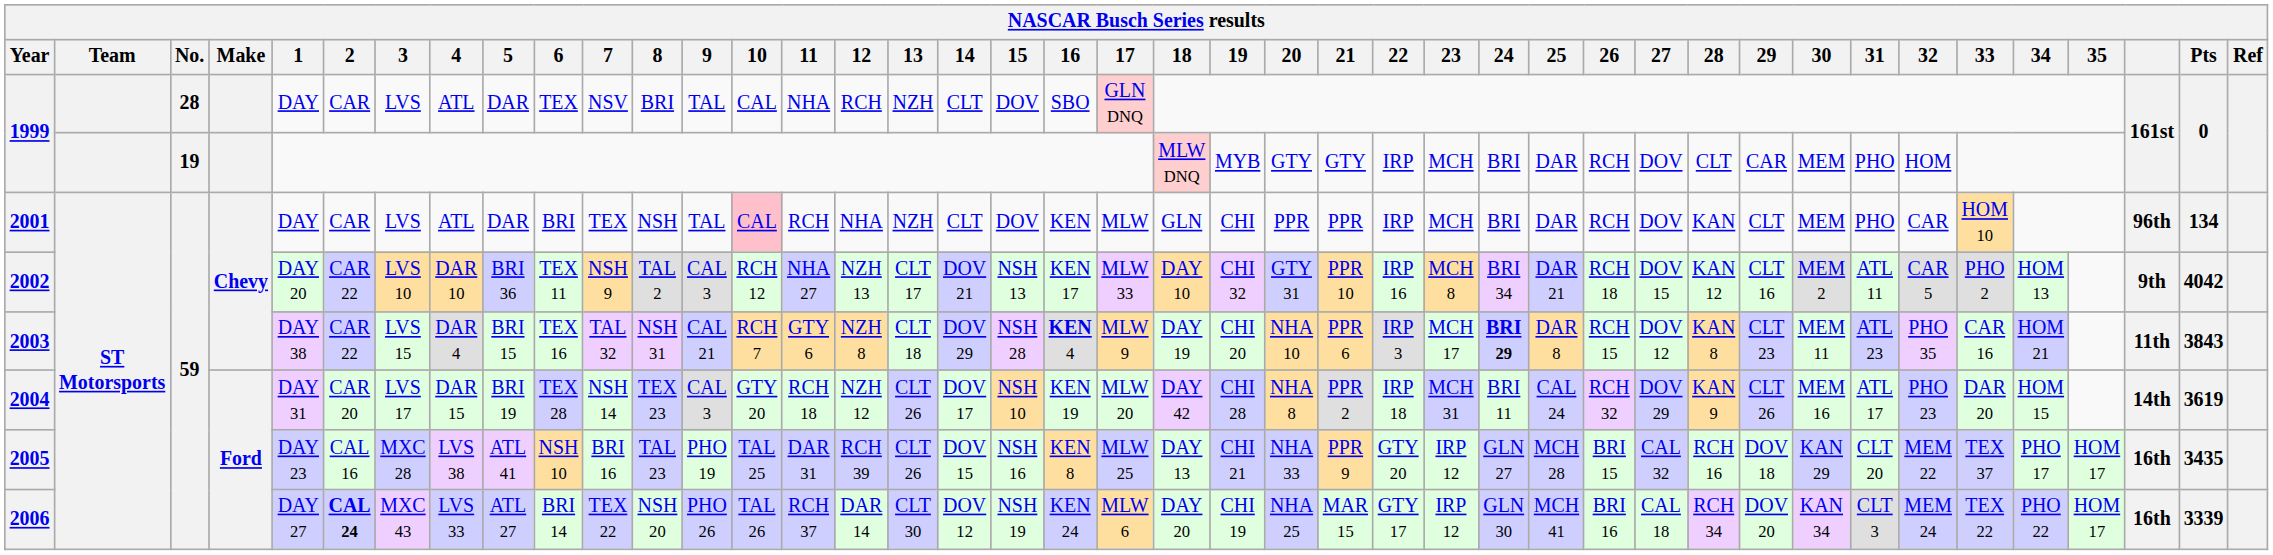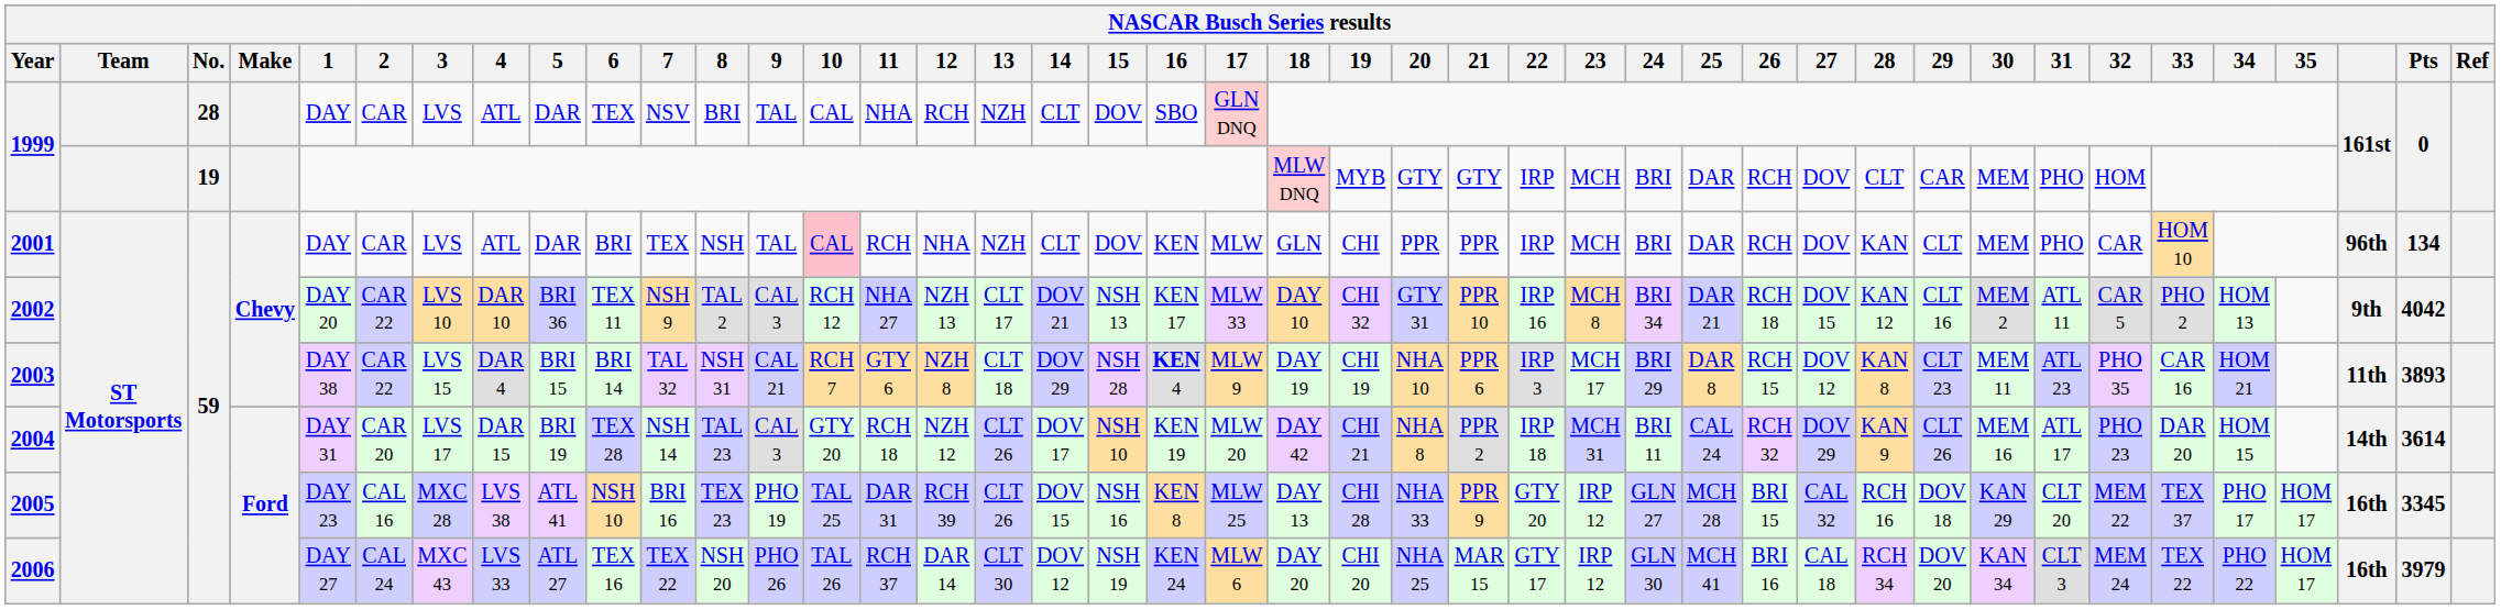 <table class="wikitable" style="text-align:center; font-size:75%">
 <tr>
 <th colspan=42><a href='#'>NASCAR Busch Series</a> results</th>
 </tr>
 <tr>
 <th>Year</th>
 <th>Team</th>
 <th>No.</th>
 <th>Make</th>
 <th>1</th>
 <th>2</th>
 <th>3</th>
 <th>4</th>
 <th>5</th>
 <th>6</th>
 <th>7</th>
 <th>8</th>
 <th>9</th>
 <th>10</th>
 <th>11</th>
 <th>12</th>
 <th>13</th>
 <th>14</th>
 <th>15</th>
 <th>16</th>
 <th>17</th>
 <th>18</th>
 <th>19</th>
 <th>20</th>
 <th>21</th>
 <th>22</th>
 <th>23</th>
 <th>24</th>
 <th>25</th>
 <th>26</th>
 <th>27</th>
 <th>28</th>
 <th>29</th>
 <th>30</th>
 <th>31</th>
 <th>32</th>
 <th>33</th>
 <th>34</th>
 <th>35</th>
 <th></th>
 <th>Pts</th>
 <th>Ref</th>
 </tr>
 <tr>
 <th rowspan=2><a href='#'>1999</a></th>
 <th></th>
 <th>28</th>
 <th></th>
 <td><a href='#'>DAY</a></td>
 <td><a href='#'>CAR</a></td>
 <td><a href='#'>LVS</a></td>
 <td><a href='#'>ATL</a></td>
 <td><a href='#'>DAR</a></td>
 <td><a href='#'>TEX</a></td>
 <td><a href='#'>NSV</a></td>
 <td><a href='#'>BRI</a></td>
 <td><a href='#'>TAL</a></td>
 <td><a href='#'>CAL</a></td>
 <td><a href='#'>NHA</a></td>
 <td><a href='#'>RCH</a></td>
 <td><a href='#'>NZH</a></td>
 <td><a href='#'>CLT</a></td>
 <td><a href='#'>DOV</a></td>
 <td><a href='#'>SBO</a></td>
 <td style="background:#FFCFCF;"><a href='#'>GLN</a><br><small>DNQ</small></td>
 <td colspan=18></td>
 <th rowspan=2>161st</th>
 <th rowspan=2>0</th>
 <th rowspan=2></th>
 </tr>
 <tr>
 <th></th>
 <th>19</th>
 <th></th>
 <td colspan=17></td>
 <td style="background:#FFCFCF;"><a href='#'>MLW</a><br><small>DNQ</small></td>
 <td><a href='#'>MYB</a></td>
 <td><a href='#'>GTY</a></td>
 <td><a href='#'>GTY</a></td>
 <td><a href='#'>IRP</a></td>
 <td><a href='#'>MCH</a></td>
 <td><a href='#'>BRI</a></td>
 <td><a href='#'>DAR</a></td>
 <td><a href='#'>RCH</a></td>
 <td><a href='#'>DOV</a></td>
 <td><a href='#'>CLT</a></td>
 <td><a href='#'>CAR</a></td>
 <td><a href='#'>MEM</a></td>
 <td><a href='#'>PHO</a></td>
 <td><a href='#'>HOM</a></td>
 <td colspan=3></td>
 </tr>
 <tr>
 <th><a href='#'>2001</a></th>
 <th rowspan=6><a href='#'>ST Motorsports</a></th>
 <th rowspan=6>59</th>
 <th rowspan=3><a href='#'>Chevy</a></th>
 <td><a href='#'>DAY</a></td>
 <td><a href='#'>CAR</a></td>
 <td><a href='#'>LVS</a></td>
 <td><a href='#'>ATL</a></td>
 <td><a href='#'>DAR</a></td>
 <td><a href='#'>BRI</a></td>
 <td><a href='#'>TEX</a></td>
 <td><a href='#'>NSH</a></td>
 <td><a href='#'>TAL</a></td>
 <td style="background: pink;"><a href='#'>CAL</a></td>
 <td><a href='#'>RCH</a></td>
 <td><a href='#'>NHA</a></td>
 <td><a href='#'>NZH</a></td>
 <td><a href='#'>CLT</a></td>
 <td><a href='#'>DOV</a></td>
 <td><a href='#'>KEN</a></td>
 <td><a href='#'>MLW</a></td>
 <td><a href='#'>GLN</a></td>
 <td><a href='#'>CHI</a></td>
 <td><a href='#'>PPR</a></td>
 <td><a href='#'>PPR</a></td>
 <td><a href='#'>IRP</a></td>
 <td><a href='#'>MCH</a></td>
 <td><a href='#'>BRI</a></td>
 <td><a href='#'>DAR</a></td>
 <td><a href='#'>RCH</a></td>
 <td><a href='#'>DOV</a></td>
 <td><a href='#'>KAN</a></td>
 <td><a href='#'>CLT</a></td>
 <td><a href='#'>MEM</a></td>
 <td><a href='#'>PHO</a></td>
 <td><a href='#'>CAR</a></td>
 <td style="background:#FFDF9F;"><a href='#'>HOM</a><br><small>10</small></td>
 <td colspan=2></td>
 <th>96th</th>
 <th>134</th>
 <th></th>
 </tr>
 <tr>
 <th><a href='#'>2002</a></th>
 <td style="background:#DFFFDF;"><a href='#'>DAY</a><br><small>20</small></td>
 <td style="background:#CFCFFF;"><a href='#'>CAR</a><br><small>22</small></td>
 <td style="background:#FFDF9F;"><a href='#'>LVS</a><br><small>10</small></td>
 <td style="background:#FFDF9F;"><a href='#'>DAR</a><br><small>10</small></td>
 <td style="background:#CFCFFF;"><a href='#'>BRI</a><br><small>36</small></td>
 <td style="background:#DFFFDF;"><a href='#'>TEX</a><br><small>11</small></td>
 <td style="background:#FFDF9F;"><a href='#'>NSH</a><br><small>9</small></td>
 <td style="background:#DFDFDF;"><a href='#'>TAL</a><br><small>2</small></td>
 <td style="background:#DFDFDF;"><a href='#'>CAL</a><br><small>3</small></td>
 <td style="background:#DFFFDF;"><a href='#'>RCH</a><br><small>12</small></td>
 <td style="background:#CFCFFF;"><a href='#'>NHA</a><br><small>27</small></td>
 <td style="background:#DFFFDF;"><a href='#'>NZH</a><br><small>13</small></td>
 <td style="background:#DFFFDF;"><a href='#'>CLT</a><br><small>17</small></td>
 <td style="background:#CFCFFF;"><a href='#'>DOV</a><br><small>21</small></td>
 <td style="background:#DFFFDF;"><a href='#'>NSH</a><br><small>13</small></td>
 <td style="background:#DFFFDF;"><a href='#'>KEN</a><br><small>17</small></td>
 <td style="background:#EFCFFF;"><a href='#'>MLW</a><br><small>33</small></td>
 <td style="background:#FFDF9F;"><a href='#'>DAY</a><br><small>10</small></td>
 <td style="background:#EFCFFF;"><a href='#'>CHI</a><br><small>32</small></td>
 <td style="background:#CFCFFF;"><a href='#'>GTY</a><br><small>31</small></td>
 <td style="background:#FFDF9F;"><a href='#'>PPR</a><br><small>10</small></td>
 <td style="background:#DFFFDF;"><a href='#'>IRP</a><br><small>16</small></td>
 <td style="background:#FFDF9F;"><a href='#'>MCH</a><br><small>8</small></td>
 <td style="background:#EFCFFF;"><a href='#'>BRI</a><br><small>34</small></td>
 <td style="background:#CFCFFF;"><a href='#'>DAR</a><br><small>21</small></td>
 <td style="background:#DFFFDF;"><a href='#'>RCH</a><br><small>18</small></td>
 <td style="background:#DFFFDF;"><a href='#'>DOV</a><br><small>15</small></td>
 <td style="background:#DFFFDF;"><a href='#'>KAN</a><br><small>12</small></td>
 <td style="background:#DFFFDF;"><a href='#'>CLT</a><br><small>16</small></td>
 <td style="background:#DFDFDF;"><a href='#'>MEM</a><br><small>2</small></td>
 <td style="background:#DFFFDF;"><a href='#'>ATL</a><br><small>11</small></td>
 <td style="background:#DFDFDF;"><a href='#'>CAR</a><br><small>5</small></td>
 <td style="background:#DFDFDF;"><a href='#'>PHO</a><br><small>2</small></td>
 <td style="background:#DFFFDF;"><a href='#'>HOM</a><br><small>13</small></td>
 <td></td>
 <th>9th</th>
 <th>4042</th>
 <th></th>
 </tr>
 <tr>
 <th><a href='#'>2003</a></th>
 <td style="background:#EFCFFF;"><a href='#'>DAY</a><br><small>38</small></td>
 <td style="background:#CFCFFF;"><a href='#'>CAR</a><br><small>22</small></td>
 <td style="background:#DFFFDF;"><a href='#'>LVS</a><br><small>15</small></td>
 <td style="background:#DFDFDF;"><a href='#'>DAR</a><br><small>4</small></td>
 <td style="background:#DFFFDF;"><a href='#'>BRI</a><br><small>15</small></td>
-<td style="background:#DFFFDF;"><a href='#'>TEX</a><br><small>16</small></td>
+<td style="background:#DFFFDF;"><a href='#'>BRI</a><br><small>14</small></td>
 <td style="background:#EFCFFF;"><a href='#'>TAL</a><br><small>32</small></td>
 <td style="background:#EFCFFF;"><a href='#'>NSH</a><br><small>31</small></td>
 <td style="background:#CFCFFF;"><a href='#'>CAL</a><br><small>21</small></td>
 <td style="background:#FFDF9F;"><a href='#'>RCH</a><br><small>7</small></td>
 <td style="background:#FFDF9F;"><a href='#'>GTY</a><br><small>6</small></td>
 <td style="background:#FFDF9F;"><a href='#'>NZH</a><br><small>8</small></td>
 <td style="background:#DFFFDF;"><a href='#'>CLT</a><br><small>18</small></td>
 <td style="background:#CFCFFF;"><a href='#'>DOV</a><br><small>29</small></td>
 <td style="background:#EFCFFF;"><a href='#'>NSH</a><br><small>28</small></td>
 <td style="background:#DFDFDF;"><strong><a href='#'>KEN</a></strong><br><small>4</small></td>
 <td style="background:#FFDF9F;"><a href='#'>MLW</a><br><small>9</small></td>
 <td style="background:#DFFFDF;"><a href='#'>DAY</a><br><small>19</small></td>
-<td style="background:#DFFFDF;"><a href='#'>CHI</a><br><small>20</small></td>
+<td style="background:#DFFFDF;"><a href='#'>CHI</a><br><small>19</small></td>
 <td style="background:#FFDF9F;"><a href='#'>NHA</a><br><small>10</small></td>
 <td style="background:#FFDF9F;"><a href='#'>PPR</a><br><small>6</small></td>
 <td style="background:#DFDFDF;"><a href='#'>IRP</a><br><small>3</small></td>
 <td style="background:#DFFFDF;"><a href='#'>MCH</a><br><small>17</small></td>
-<td style="background:#CFCFFF;"><strong><a href='#'>BRI</a><br><small>29</small></strong></td>
+<td style="background:#CFCFFF;"><a href='#'>BRI</a><br><small>29</small></td>
 <td style="background:#FFDF9F;"><a href='#'>DAR</a><br><small>8</small></td>
 <td style="background:#DFFFDF;"><a href='#'>RCH</a><br><small>15</small></td>
 <td style="background:#DFFFDF;"><a href='#'>DOV</a><br><small>12</small></td>
 <td style="background:#FFDF9F;"><a href='#'>KAN</a><br><small>8</small></td>
 <td style="background:#CFCFFF;"><a href='#'>CLT</a><br><small>23</small></td>
 <td style="background:#DFFFDF;"><a href='#'>MEM</a><br><small>11</small></td>
 <td style="background:#CFCFFF;"><a href='#'>ATL</a><br><small>23</small></td>
 <td style="background:#EFCFFF;"><a href='#'>PHO</a><br><small>35</small></td>
 <td style="background:#DFFFDF;"><a href='#'>CAR</a><br><small>16</small></td>
 <td style="background:#CFCFFF;"><a href='#'>HOM</a><br><small>21</small></td>
 <td></td>
 <th>11th</th>
-<th>3843</th>
+<th>3893</th>
 <th></th>
 </tr>
 <tr>
 <th><a href='#'>2004</a></th>
 <th rowspan=3><a href='#'>Ford</a></th>
 <td style="background:#EFCFFF;"><a href='#'>DAY</a><br><small>31</small></td>
 <td style="background:#DFFFDF;"><a href='#'>CAR</a><br><small>20</small></td>
 <td style="background:#DFFFDF;"><a href='#'>LVS</a><br><small>17</small></td>
 <td style="background:#DFFFDF;"><a href='#'>DAR</a><br><small>15</small></td>
 <td style="background:#DFFFDF;"><a href='#'>BRI</a><br><small>19</small></td>
 <td style="background:#CFCFFF;"><a href='#'>TEX</a><br><small>28</small></td>
 <td style="background:#DFFFDF;"><a href='#'>NSH</a><br><small>14</small></td>
-<td style="background:#CFCFFF;"><a href='#'>TEX</a><br><small>23</small></td>
+<td style="background:#CFCFFF;"><a href='#'>TAL</a><br><small>23</small></td>
 <td style="background:#DFDFDF;"><a href='#'>CAL</a><br><small>3</small></td>
 <td style="background:#DFFFDF;"><a href='#'>GTY</a><br><small>20</small></td>
 <td style="background:#DFFFDF;"><a href='#'>RCH</a><br><small>18</small></td>
 <td style="background:#DFFFDF;"><a href='#'>NZH</a><br><small>12</small></td>
 <td style="background:#CFCFFF;"><a href='#'>CLT</a><br><small>26</small></td>
 <td style="background:#DFFFDF;"><a href='#'>DOV</a><br><small>17</small></td>
 <td style="background:#FFDF9F;"><a href='#'>NSH</a><br><small>10</small></td>
 <td style="background:#DFFFDF;"><a href='#'>KEN</a><br><small>19</small></td>
 <td style="background:#DFFFDF;"><a href='#'>MLW</a><br><small>20</small></td>
 <td style="background:#EFCFFF;"><a href='#'>DAY</a><br><small>42</small></td>
-<td style="background:#CFCFFF;"><a href='#'>CHI</a><br><small>28</small></td>
+<td style="background:#CFCFFF;"><a href='#'>CHI</a><br><small>21</small></td>
 <td style="background:#FFDF9F;"><a href='#'>NHA</a><br><small>8</small></td>
 <td style="background:#DFDFDF;"><a href='#'>PPR</a><br><small>2</small></td>
 <td style="background:#DFFFDF;"><a href='#'>IRP</a><br><small>18</small></td>
 <td style="background:#CFCFFF;"><a href='#'>MCH</a><br><small>31</small></td>
 <td style="background:#DFFFDF;"><a href='#'>BRI</a><br><small>11</small></td>
 <td style="background:#CFCFFF;"><a href='#'>CAL</a><br><small>24</small></td>
 <td style="background:#EFCFFF;"><a href='#'>RCH</a><br><small>32</small></td>
 <td style="background:#CFCFFF;"><a href='#'>DOV</a><br><small>29</small></td>
 <td style="background:#FFDF9F;"><a href='#'>KAN</a><br><small>9</small></td>
 <td style="background:#CFCFFF;"><a href='#'>CLT</a><br><small>26</small></td>
 <td style="background:#DFFFDF;"><a href='#'>MEM</a><br><small>16</small></td>
 <td style="background:#DFFFDF;"><a href='#'>ATL</a><br><small>17</small></td>
 <td style="background:#CFCFFF;"><a href='#'>PHO</a><br><small>23</small></td>
 <td style="background:#DFFFDF;"><a href='#'>DAR</a><br><small>20</small></td>
 <td style="background:#DFFFDF;"><a href='#'>HOM</a><br><small>15</small></td>
 <td></td>
 <th>14th</th>
-<th>3619</th>
+<th>3614</th>
 <th></th>
 </tr>
 <tr>
 <th><a href='#'>2005</a></th>
 <td style="background:#CFCFFF;"><a href='#'>DAY</a><br><small>23</small></td>
 <td style="background:#DFFFDF;"><a href='#'>CAL</a><br><small>16</small></td>
 <td style="background:#CFCFFF;"><a href='#'>MXC</a><br><small>28</small></td>
 <td style="background:#EFCFFF;"><a href='#'>LVS</a><br><small>38</small></td>
 <td style="background:#EFCFFF;"><a href='#'>ATL</a><br><small>41</small></td>
 <td style="background:#FFDF9F;"><a href='#'>NSH</a><br><small>10</small></td>
 <td style="background:#DFFFDF;"><a href='#'>BRI</a><br><small>16</small></td>
-<td style="background:#CFCFFF;"><a href='#'>TAL</a><br><small>23</small></td>
+<td style="background:#CFCFFF;"><a href='#'>TEX</a><br><small>23</small></td>
 <td style="background:#DFFFDF;"><a href='#'>PHO</a><br><small>19</small></td>
 <td style="background:#CFCFFF;"><a href='#'>TAL</a><br><small>25</small></td>
 <td style="background:#CFCFFF;"><a href='#'>DAR</a><br><small>31</small></td>
 <td style="background:#CFCFFF;"><a href='#'>RCH</a><br><small>39</small></td>
 <td style="background:#CFCFFF;"><a href='#'>CLT</a><br><small>26</small></td>
 <td style="background:#DFFFDF;"><a href='#'>DOV</a><br><small>15</small></td>
 <td style="background:#DFFFDF;"><a href='#'>NSH</a><br><small>16</small></td>
 <td style="background:#FFDF9F;"><a href='#'>KEN</a><br><small>8</small></td>
 <td style="background:#CFCFFF;"><a href='#'>MLW</a><br><small>25</small></td>
 <td style="background:#DFFFDF;"><a href='#'>DAY</a><br><small>13</small></td>
-<td style="background:#CFCFFF;"><a href='#'>CHI</a><br><small>21</small></td>
+<td style="background:#CFCFFF;"><a href='#'>CHI</a><br><small>28</small></td>
 <td style="background:#CFCFFF;"><a href='#'>NHA</a><br><small>33</small></td>
 <td style="background:#FFDF9F;"><a href='#'>PPR</a><br><small>9</small></td>
 <td style="background:#DFFFDF;"><a href='#'>GTY</a><br><small>20</small></td>
 <td style="background:#DFFFDF;"><a href='#'>IRP</a><br><small>12</small></td>
 <td style="background:#CFCFFF;"><a href='#'>GLN</a><br><small>27</small></td>
 <td style="background:#CFCFFF;"><a href='#'>MCH</a><br><small>28</small></td>
 <td style="background:#DFFFDF;"><a href='#'>BRI</a><br><small>15</small></td>
 <td style="background:#CFCFFF;"><a href='#'>CAL</a><br><small>32</small></td>
 <td style="background:#DFFFDF;"><a href='#'>RCH</a><br><small>16</small></td>
 <td style="background:#DFFFDF;"><a href='#'>DOV</a><br><small>18</small></td>
 <td style="background:#CFCFFF;"><a href='#'>KAN</a><br><small>29</small></td>
 <td style="background:#DFFFDF;"><a href='#'>CLT</a><br><small>20</small></td>
 <td style="background:#CFCFFF;"><a href='#'>MEM</a><br><small>22</small></td>
 <td style="background:#CFCFFF;"><a href='#'>TEX</a><br><small>37</small></td>
 <td style="background:#DFFFDF;"><a href='#'>PHO</a><br><small>17</small></td>
 <td style="background:#DFFFDF;"><a href='#'>HOM</a><br><small>17</small></td>
 <th>16th</th>
-<th>3435</th>
+<th>3345</th>
 <th></th>
 </tr>
 <tr>
 <th><a href='#'>2006</a></th>
 <td style="background:#CFCFFF;"><a href='#'>DAY</a><br><small>27</small></td>
-<td style="background:#CFCFFF;"><strong><a href='#'>CAL</a><br><small>24</small></strong></td>
+<td style="background:#CFCFFF;"><a href='#'>CAL</a><br><small>24</small></td>
 <td style="background:#EFCFFF;"><a href='#'>MXC</a><br><small>43</small></td>
 <td style="background:#CFCFFF;"><a href='#'>LVS</a><br><small>33</small></td>
 <td style="background:#CFCFFF;"><a href='#'>ATL</a><br><small>27</small></td>
-<td style="background:#DFFFDF;"><a href='#'>BRI</a><br><small>14</small></td>
+<td style="background:#DFFFDF;"><a href='#'>TEX</a><br><small>16</small></td>
 <td style="background:#CFCFFF;"><a href='#'>TEX</a><br><small>22</small></td>
 <td style="background:#DFFFDF;"><a href='#'>NSH</a><br><small>20</small></td>
 <td style="background:#CFCFFF;"><a href='#'>PHO</a><br><small>26</small></td>
 <td style="background:#CFCFFF;"><a href='#'>TAL</a><br><small>26</small></td>
 <td style="background:#CFCFFF;"><a href='#'>RCH</a><br><small>37</small></td>
 <td style="background:#DFFFDF;"><a href='#'>DAR</a><br><small>14</small></td>
 <td style="background:#CFCFFF;"><a href='#'>CLT</a><br><small>30</small></td>
 <td style="background:#DFFFDF;"><a href='#'>DOV</a><br><small>12</small></td>
 <td style="background:#DFFFDF;"><a href='#'>NSH</a><br><small>19</small></td>
 <td style="background:#CFCFFF;"><a href='#'>KEN</a><br><small>24</small></td>
 <td style="background:#FFDF9F;"><a href='#'>MLW</a><br><small>6</small></td>
 <td style="background:#DFFFDF;"><a href='#'>DAY</a><br><small>20</small></td>
-<td style="background:#DFFFDF;"><a href='#'>CHI</a><br><small>19</small></td>
+<td style="background:#DFFFDF;"><a href='#'>CHI</a><br><small>20</small></td>
 <td style="background:#CFCFFF;"><a href='#'>NHA</a><br><small>25</small></td>
 <td style="background:#DFFFDF;"><a href='#'>MAR</a><br><small>15</small></td>
 <td style="background:#DFFFDF;"><a href='#'>GTY</a><br><small>17</small></td>
 <td style="background:#DFFFDF;"><a href='#'>IRP</a><br><small>12</small></td>
 <td style="background:#CFCFFF;"><a href='#'>GLN</a><br><small>30</small></td>
 <td style="background:#CFCFFF;"><a href='#'>MCH</a><br><small>41</small></td>
 <td style="background:#DFFFDF;"><a href='#'>BRI</a><br><small>16</small></td>
 <td style="background:#DFFFDF;"><a href='#'>CAL</a><br><small>18</small></td>
 <td style="background:#EFCFFF;"><a href='#'>RCH</a><br><small>34</small></td>
 <td style="background:#DFFFDF;"><a href='#'>DOV</a><br><small>20</small></td>
 <td style="background:#EFCFFF;"><a href='#'>KAN</a><br><small>34</small></td>
 <td style="background:#DFDFDF;"><a href='#'>CLT</a><br><small>3</small></td>
 <td style="background:#CFCFFF;"><a href='#'>MEM</a><br><small>24</small></td>
 <td style="background:#CFCFFF;"><a href='#'>TEX</a><br><small>22</small></td>
 <td style="background:#CFCFFF;"><a href='#'>PHO</a><br><small>22</small></td>
 <td style="background:#DFFFDF;"><a href='#'>HOM</a><br><small>17</small></td>
 <th>16th</th>
-<th>3339</th>
+<th>3979</th>
 <th></th>
 </tr>
 </table>
